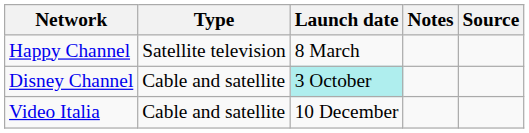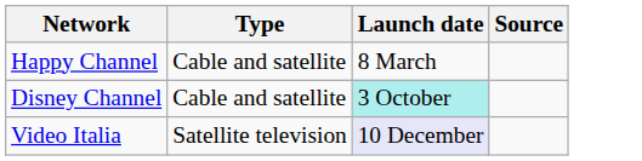 <table class="wikitable sortable">
 <tr>
 <th>Network</th>
 <th>Type</th>
 <th>Launch date</th>
-<th>Notes</th>
 <th>Source</th>
 </tr>
 <tr>
 <td><a href='#'>Happy Channel</a></td>
-<td>Satellite television</td>
+<td>Cable and satellite</td>
 <td>8 March</td>
-<td></td>
 <td></td>
 </tr>
 <tr>
 <td><a href='#'>Disney Channel</a></td>
 <td>Cable and satellite</td>
 <td style="background: paleturquoise;">3 October</td>
 <td></td>
-<td></td>
 </tr>
 <tr>
 <td><a href='#'>Video Italia</a></td>
-<td>Cable and satellite</td>
-<td>10 December</td>
-<td></td>
+<td>Satellite television</td>
+<td style="background: lavender;">10 December</td>
 <td></td>
 </tr>
 </table>
